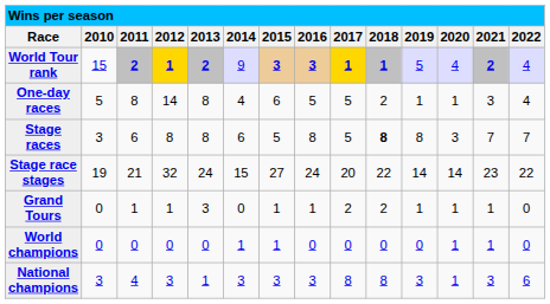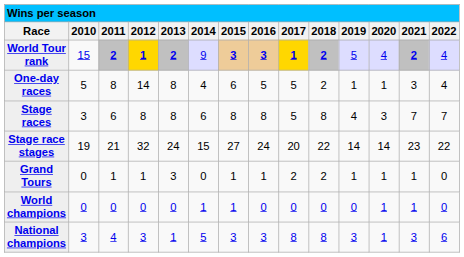 <table class="wikitable">
 <tr style="background:#eee;">
 <td style="background:#00BFFF;" colspan=15><strong>Wins per season</strong></td>
 </tr>
 <tr>
 <th>Race</th>
 <th>2010</th>
 <th>2011</th>
 <th>2012</th>
 <th>2013</th>
 <th>2014</th>
 <th>2015</th>
 <th>2016</th>
 <th>2017</th>
 <th>2018</th>
 <th>2019</th>
 <th>2020</th>
 <th>2021</th>
 <th>2022</th>
 </tr>
 <tr align="center">
 <td style="text-align:center;background:#efefef;"><strong><a href='#'>World Tour rank</a></strong></td>
 <td><a href='#'>15</a></td>
 <td style="background:silver;"><a href='#'><strong>2</strong></a></td>
 <td style="background:gold;"><a href='#'><strong>1</strong></a></td>
 <td style="background:silver;"><a href='#'><strong>2</strong></a></td>
 <td style="background:#ddf;"><a href='#'>9</a></td>
 <td style="background:#ec9;"><a href='#'><strong>3</strong></a></td>
 <td style="background:#ec9;"><a href='#'><strong>3</strong></a></td>
 <td style="background:gold;"><a href='#'><strong>1</strong></a></td>
-<td style="background:silver;"><a href='#'><strong>1</strong></a></td>
+<td style="background:silver;"><a href='#'><strong>2</strong></a></td>
 <td style="background:#ddf;"><a href='#'>5</a></td>
 <td style="background:#ddf;"><a href='#'>4</a></td>
 <td style="background:silver;"><a href='#'><strong>2</strong></a></td>
 <td style="background:#ddf;"><a href='#'>4</a></td>
 </tr>
 <tr align="center">
 <td style="text-align:center;background:#efefef;"><strong><a href='#'>One-day races</a></strong></td>
 <td>5</td>
 <td>8</td>
 <td>14</td>
 <td>8</td>
 <td>4</td>
 <td>6</td>
 <td>5</td>
 <td>5</td>
 <td>2</td>
 <td>1</td>
 <td>1</td>
 <td>3</td>
 <td>4</td>
 </tr>
 <tr align="center">
 <td style="text-align:center;background:#efefef;"><strong><a href='#'>Stage races</a></strong></td>
 <td>3</td>
 <td>6</td>
 <td>8</td>
 <td>8</td>
 <td>6</td>
+<td>8</td>
+<td>8</td>
 <td>5</td>
 <td>8</td>
-<td>5</td>
-<td><strong>8</strong></td>
-<td>8</td>
+<td>4</td>
 <td>3</td>
 <td>7</td>
 <td>7</td>
 </tr>
 <tr align="center">
 <td style="text-align:center;background:#efefef;"><strong><a href='#'>Stage race stages</a></strong></td>
 <td>19</td>
 <td>21</td>
 <td>32</td>
 <td>24</td>
 <td>15</td>
 <td>27</td>
 <td>24</td>
 <td>20</td>
 <td>22</td>
 <td>14</td>
 <td>14</td>
 <td>23</td>
 <td>22</td>
 </tr>
 <tr align="center">
 <td style="text-align:center;background:#efefef;"><strong><a href='#'>Grand Tours</a></strong></td>
 <td>0</td>
 <td>1</td>
 <td>1</td>
 <td>3</td>
 <td>0</td>
 <td>1</td>
 <td>1</td>
 <td>2</td>
 <td>2</td>
 <td>1</td>
 <td>1</td>
 <td>1</td>
 <td>0</td>
 </tr>
 <tr align="center">
 <td style="text-align:center;background:#efefef;"><strong><a href='#'>World champions</a></strong></td>
 <td><a href='#'>0</a></td>
 <td><a href='#'>0</a></td>
 <td><a href='#'>0</a></td>
 <td><a href='#'>0</a></td>
 <td><a href='#'>1</a></td>
 <td><a href='#'>1</a></td>
 <td><a href='#'>0</a></td>
 <td><a href='#'>0</a></td>
 <td><a href='#'>0</a></td>
 <td><a href='#'>0</a></td>
 <td><a href='#'>1</a></td>
 <td><a href='#'>1</a></td>
 <td><a href='#'>0</a></td>
 </tr>
 <tr align="center">
 <td style="text-align:center;background:#efefef;"><strong><a href='#'>National champions</a></strong></td>
 <td><a href='#'>3</a></td>
 <td><a href='#'>4</a></td>
 <td><a href='#'>3</a></td>
 <td><a href='#'>1</a></td>
-<td><a href='#'>3</a></td>
+<td><a href='#'>5</a></td>
 <td><a href='#'>3</a></td>
 <td><a href='#'>3</a></td>
 <td><a href='#'>8</a></td>
 <td><a href='#'>8</a></td>
 <td><a href='#'>3</a></td>
 <td><a href='#'>1</a></td>
 <td><a href='#'>3</a></td>
 <td><a href='#'>6</a></td>
 </tr>
 </table>
